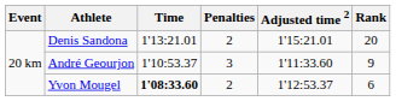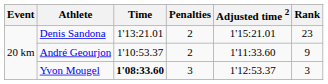 <table class="wikitable" style="font-size:90%">
 <tr>
 <th>Event</th>
 <th>Athlete</th>
 <th>Time</th>
 <th>Penalties</th>
 <th>Adjusted time <sup>2</sup></th>
 <th>Rank</th>
 </tr>
 <tr>
 <td rowspan="3">20 km</td>
 <td><a href='#'>Denis Sandona</a></td>
 <td align="center">1'13:21.01</td>
 <td align="center">2</td>
 <td align="center">1'15:21.01</td>
-<td align="center">20</td>
+<td align="center">23</td>
 </tr>
 <tr>
 <td><a href='#'>André Geourjon</a></td>
 <td align="center">1'10:53.37</td>
-<td align="center">3</td>
+<td align="center">2</td>
 <td align="center">1'11:33.60</td>
 <td align="center">9</td>
 </tr>
 <tr>
 <td><a href='#'>Yvon Mougel</a></td>
 <td align="center"><strong>1'08:33.60</strong></td>
-<td align="center">2</td>
+<td align="center">3</td>
 <td align="center">1'12:53.37</td>
-<td align="center">6</td>
+<td align="center">3</td>
 </tr>
 </table>
